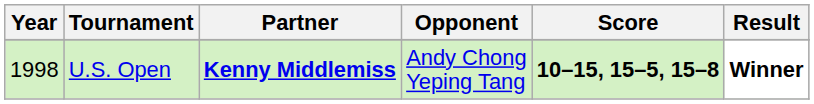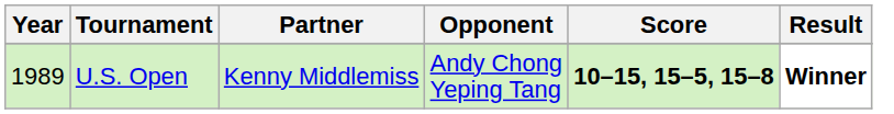 <table class="sortable wikitable" style="font-size:90%;">
 <tr>
 <th>Year</th>
 <th>Tournament</th>
 <th>Partner</th>
 <th>Opponent</th>
 <th>Score</th>
 <th>Result</th>
 </tr>
 <tr>
 </tr>
 <tr style="background:#D4F1C5">
-<td align="center">1998</td>
+<td align="center">1989</td>
 <td align="left"><a href='#'>U.S. Open</a></td>
-<td align="left"><strong> <a href='#'>Kenny Middlemiss</a></strong></td>
+<td align="left"> <a href='#'>Kenny Middlemiss</a></td>
 <td align="left"> <a href='#'>Andy Chong</a> <br>  <a href='#'>Yeping Tang</a></td>
 <td align="left"><strong>10–15, 15–5, 15–8</strong></td>
 <td style="text-align:left; background:white"> <strong>Winner</strong></td>
 </tr>
 </table>
